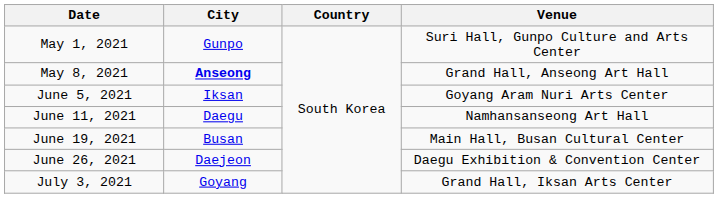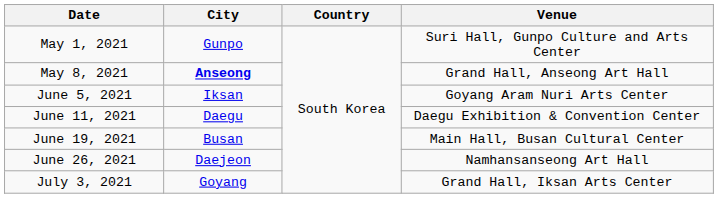 <table class="wikitable" style="text-align:center">
 <tr>
 <th scope="col" width="150">Date</th>
 <th scope="col" width="110">City</th>
 <th scope="col" width="110">Country</th>
 <th scope="col" width="300">Venue</th>
 </tr>
 <tr>
 <td>May 1, 2021</td>
 <td><a href='#'>Gunpo</a></td>
 <td rowspan="7">South Korea</td>
 <td>Suri Hall, Gunpo Culture and Arts Center</td>
 </tr>
 <tr>
 <td>May 8, 2021</td>
 <td><strong><a href='#'>Anseong</a></strong></td>
 <td>Grand Hall, Anseong Art Hall</td>
 </tr>
 <tr>
 <td>June 5, 2021</td>
 <td><a href='#'>Iksan</a></td>
 <td>Goyang Aram Nuri Arts Center</td>
 </tr>
 <tr>
 <td>June 11, 2021</td>
 <td><a href='#'>Daegu</a></td>
-<td>Namhansanseong Art Hall</td>
+<td>Daegu Exhibition & Convention Center</td>
 </tr>
 <tr>
 <td>June 19, 2021</td>
 <td><a href='#'>Busan</a></td>
 <td>Main Hall, Busan Cultural Center</td>
 </tr>
 <tr>
 <td>June 26, 2021</td>
 <td><a href='#'>Daejeon</a></td>
-<td>Daegu Exhibition & Convention Center</td>
+<td>Namhansanseong Art Hall</td>
 </tr>
 <tr>
 <td>July 3, 2021</td>
 <td><a href='#'>Goyang</a></td>
 <td>Grand Hall, Iksan Arts Center</td>
 </tr>
 </table>
